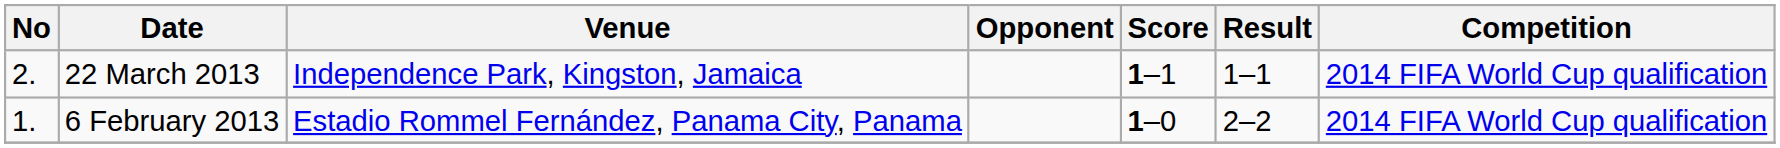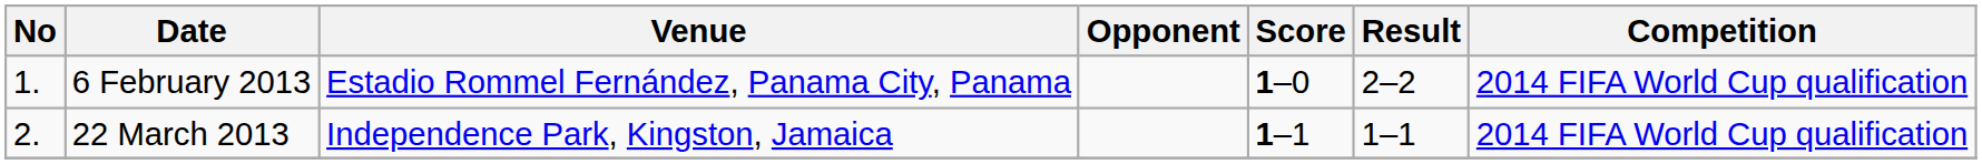 <table class="wikitable" style="font-size:85%;">
 <tr>
 <th>No</th>
 <th>Date</th>
 <th>Venue</th>
 <th>Opponent</th>
 <th>Score</th>
 <th>Result</th>
 <th>Competition</th>
 </tr>
 <tr>
+<td>1.</td>
+<td>6 February 2013</td>
+<td><a href='#'>Estadio Rommel Fernández</a>, <a href='#'>Panama City</a>, <a href='#'>Panama</a></td>
+<td></td>
+<td><strong>1</strong>–0</td>
+<td>2–2</td>
+<td><a href='#'>2014 FIFA World Cup qualification</a></td>
+</tr>
+<tr>
 <td>2.</td>
 <td>22 March 2013</td>
 <td><a href='#'>Independence Park</a>, <a href='#'>Kingston</a>, <a href='#'>Jamaica</a></td>
 <td></td>
 <td><strong>1</strong>–1</td>
 <td>1–1</td>
 <td><a href='#'>2014 FIFA World Cup qualification</a></td>
 </tr>
 <tr>
-<td>1.</td>
-<td>6 February 2013</td>
-<td><a href='#'>Estadio Rommel Fernández</a>, <a href='#'>Panama City</a>, <a href='#'>Panama</a></td>
-<td></td>
-<td><strong>1</strong>–0</td>
-<td>2–2</td>
-<td><a href='#'>2014 FIFA World Cup qualification</a></td>
-</tr>
-<tr>
 </tr>
 </table>
